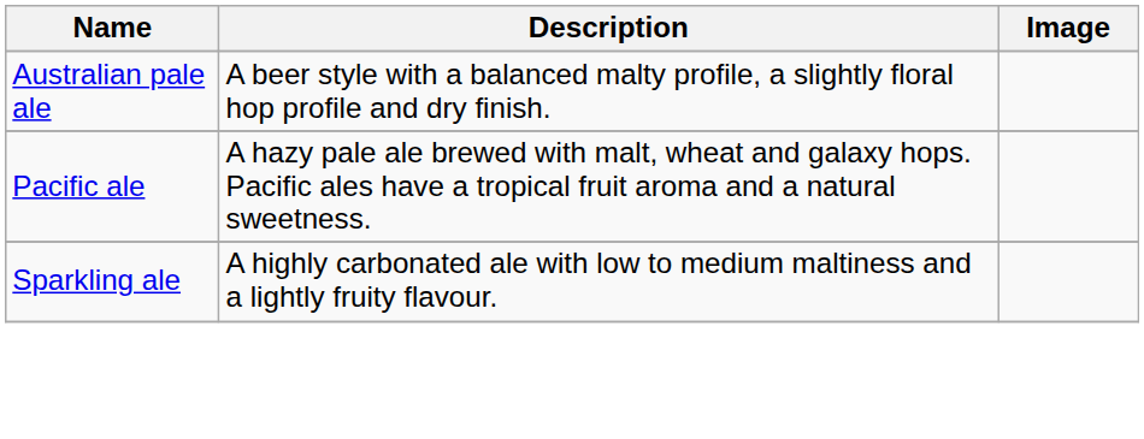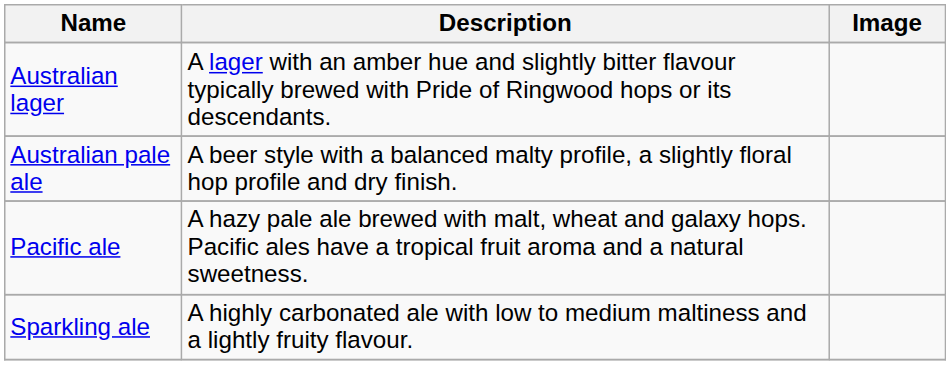 <table class="wikitable sortable" width="100%">
 <tr>
 <th style="width:110px;">Name</th>
 <th>Description</th>
 <th class="unsortable" style="width:70px;">Image</th>
 </tr>
 <tr>
+</tr>
+<tr>
+<td><a href='#'>Australian lager</a></td>
+<td>A <a href='#'>lager</a> with an amber hue and slightly bitter flavour typically brewed with Pride of Ringwood hops or its descendants.</td>
+<td></td>
 </tr>
 <tr>
 </tr>
 <tr>
 <td><a href='#'>Australian pale ale</a></td>
 <td>A beer style with a balanced malty profile, a slightly floral hop profile and dry finish.</td>
 <td></td>
 </tr>
 <tr>
 </tr>
 <tr>
 <td><a href='#'>Pacific ale</a></td>
 <td>A hazy pale ale brewed with malt, wheat and galaxy hops. Pacific ales have a tropical fruit aroma and a natural sweetness.</td>
 <td></td>
 </tr>
 <tr>
 </tr>
 <tr>
 <td><a href='#'>Sparkling ale</a></td>
 <td>A highly carbonated ale with low to medium maltiness and a lightly fruity flavour.</td>
 <td></td>
 </tr>
 <tr>
 </tr>
 </table>
